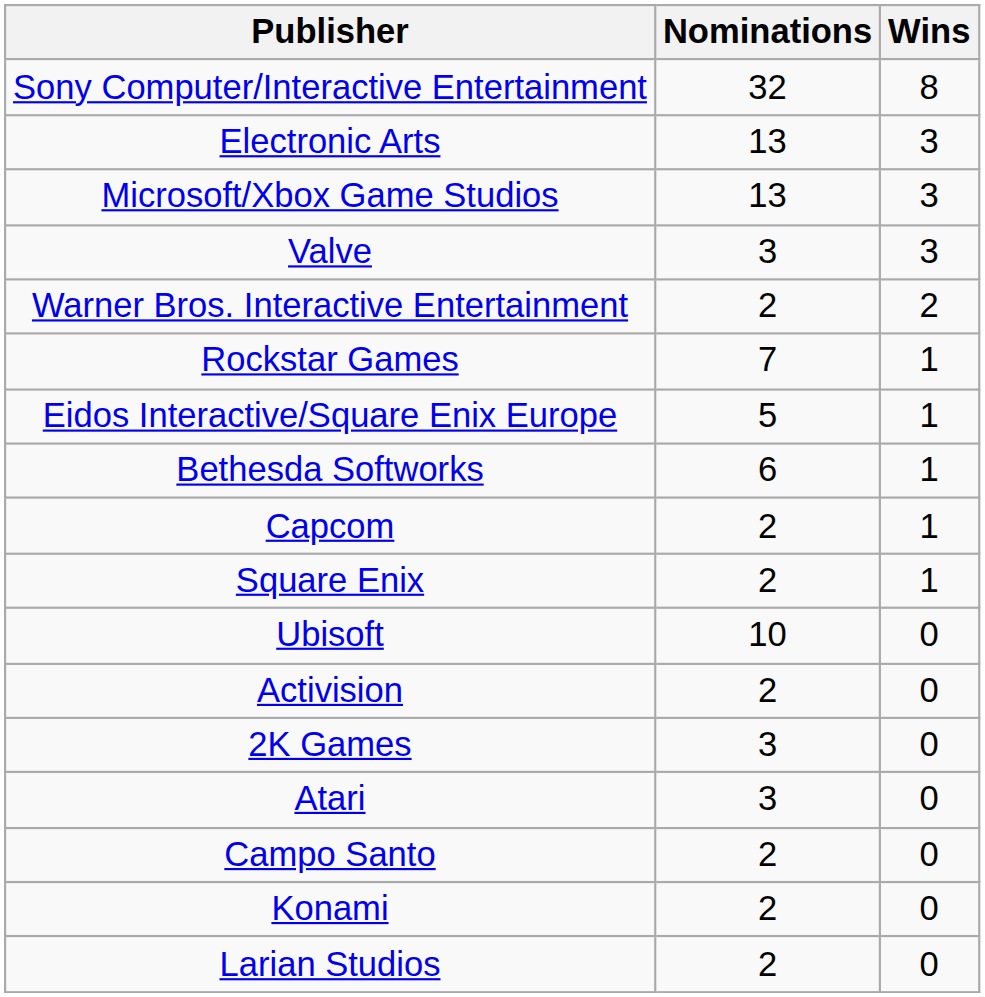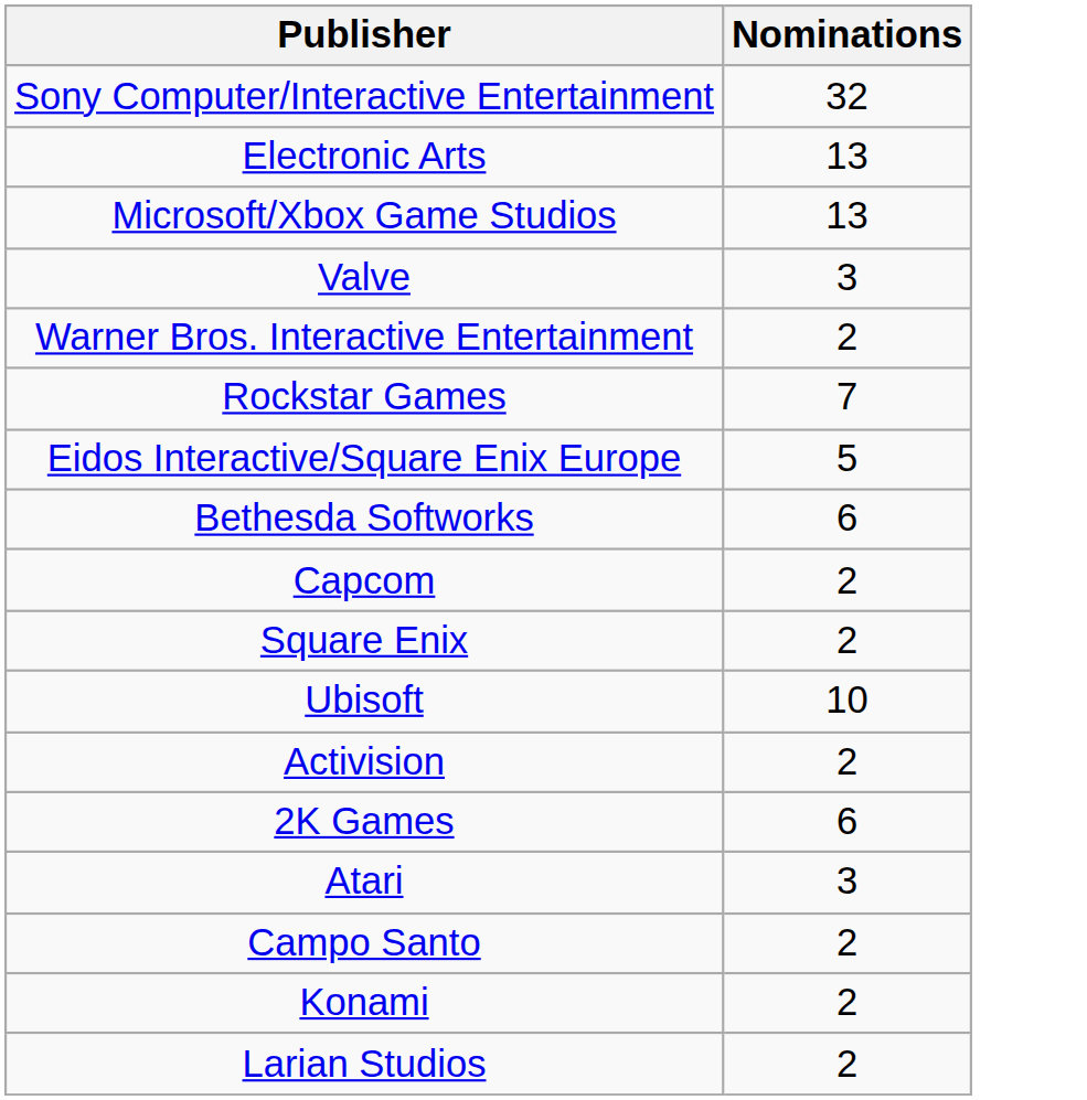 <table class="wikitable sortable plainrowheaders" rowspan="2" style="text-align:center;" background: #f6e39c;>
 <tr>
 <th scope="col">Publisher</th>
 <th scope="col">Nominations</th>
-<th scope="col">Wins</th>
 </tr>
 <tr>
 <td><a href='#'>Sony Computer/Interactive Entertainment</a></td>
 <td>32</td>
-<td>8</td>
 </tr>
 <tr>
 <td><a href='#'>Electronic Arts</a></td>
 <td>13</td>
-<td>3</td>
 </tr>
 <tr>
 <td><a href='#'>Microsoft/Xbox Game Studios</a></td>
 <td>13</td>
-<td>3</td>
 </tr>
 <tr>
 <td><a href='#'>Valve</a></td>
-<td>3</td>
 <td>3</td>
 </tr>
 <tr>
 <td><a href='#'>Warner Bros. Interactive Entertainment</a></td>
 <td>2</td>
-<td>2</td>
 </tr>
 <tr>
 <td><a href='#'>Rockstar Games</a></td>
 <td>7</td>
-<td>1</td>
 </tr>
 <tr>
 <td><a href='#'>Eidos Interactive/Square Enix Europe</a></td>
 <td>5</td>
-<td>1</td>
 </tr>
 <tr>
 <td><a href='#'>Bethesda Softworks</a></td>
 <td>6</td>
-<td>1</td>
 </tr>
 <tr>
 <td><a href='#'>Capcom</a></td>
 <td>2</td>
-<td>1</td>
 </tr>
 <tr>
 <td><a href='#'>Square Enix</a></td>
 <td>2</td>
-<td>1</td>
 </tr>
 <tr>
 <td><a href='#'>Ubisoft</a></td>
 <td>10</td>
-<td>0</td>
 </tr>
 <tr>
 <td><a href='#'>Activision</a></td>
 <td>2</td>
-<td>0</td>
 </tr>
 <tr>
 <td><a href='#'>2K Games</a></td>
-<td>3</td>
-<td>0</td>
+<td>6</td>
 </tr>
 <tr>
 <td><a href='#'>Atari</a></td>
 <td>3</td>
-<td>0</td>
 </tr>
 <tr>
 <td><a href='#'>Campo Santo</a></td>
 <td>2</td>
-<td>0</td>
 </tr>
 <tr>
 <td><a href='#'>Konami</a></td>
 <td>2</td>
-<td>0</td>
 </tr>
 <tr>
 <td><a href='#'>Larian Studios</a></td>
 <td>2</td>
-<td>0</td>
 </tr>
 </table>
